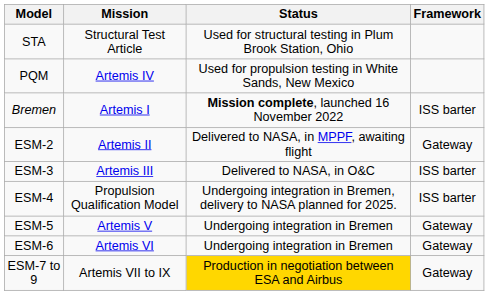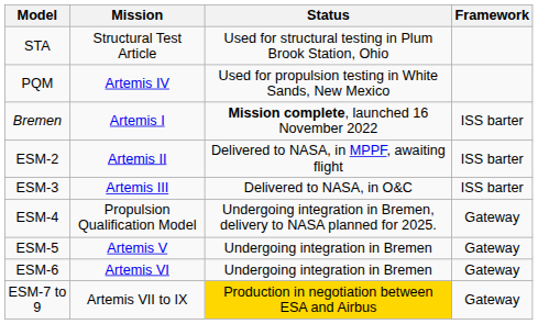 <table class="wikitable sticky-header" style="text-align:center;">
 <tr>
 <th>Model</th>
 <th>Mission</th>
 <th>Status</th>
 <th>Framework</th>
 </tr>
 <tr>
 <td>STA</td>
 <td>Structural Test Article</td>
 <td>Used for structural testing in Plum Brook Station, Ohio</td>
 <td></td>
 </tr>
 <tr>
 <td>PQM</td>
 <td><a href='#'>Artemis IV</a></td>
 <td>Used for propulsion testing in White Sands, New Mexico</td>
 <td></td>
 </tr>
 <tr>
 <td> <em>Bremen</em></td>
 <td><a href='#'>Artemis I</a></td>
 <td><strong>Mission complete</strong>, launched 16 November 2022</td>
 <td>ISS barter</td>
 </tr>
 <tr>
 <td>ESM-2</td>
 <td><a href='#'>Artemis II</a></td>
 <td>Delivered to NASA, in <a href='#'>MPPF</a>, awaiting flight</td>
-<td>Gateway</td>
+<td>ISS barter</td>
 </tr>
 <tr>
 <td>ESM-3</td>
 <td><a href='#'>Artemis III</a></td>
 <td>Delivered to NASA, in O&C</td>
 <td>ISS barter</td>
 </tr>
 <tr>
 <td>ESM-4</td>
 <td>Propulsion Qualification Model</td>
 <td>Undergoing integration in Bremen, delivery to NASA planned for 2025.</td>
-<td>ISS barter</td>
+<td>Gateway</td>
 </tr>
 <tr>
 <td>ESM-5</td>
 <td><a href='#'>Artemis V</a></td>
 <td>Undergoing integration in Bremen</td>
 <td>Gateway</td>
 </tr>
 <tr>
 <td>ESM-6</td>
 <td><a href='#'>Artemis VI</a></td>
 <td>Undergoing integration in Bremen</td>
 <td>Gateway</td>
 </tr>
 <tr>
 <td>ESM-7 to 9</td>
 <td>Artemis VII to IX</td>
 <td style="background: gold;">Production in negotiation between ESA and Airbus</td>
 <td>Gateway</td>
 </tr>
 </table>
